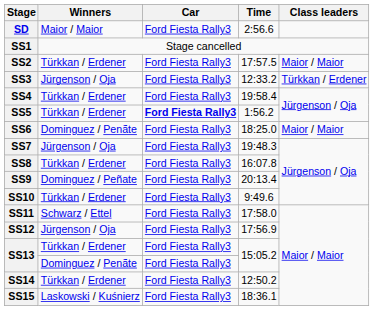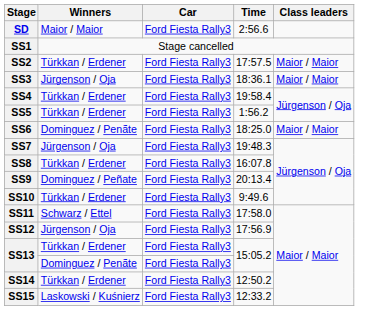 <table class="wikitable" style="font-size:85%">
 <tr>
 <th>Stage</th>
 <th>Winners</th>
 <th>Car</th>
 <th>Time</th>
 <th>Class leaders</th>
 </tr>
 <tr>
 <th><a href='#'>SD</a></th>
 <td><a href='#'>Maior</a> / <a href='#'>Maior</a></td>
 <td><a href='#'>Ford Fiesta Rally3</a></td>
 <td align="center">2:56.6</td>
 <td></td>
 </tr>
 <tr>
 <th>SS1</th>
 <td align="center" colspan="4">Stage cancelled</td>
 </tr>
 <tr>
 <th>SS2</th>
 <td><a href='#'>Türkkan</a> / <a href='#'>Erdener</a></td>
 <td><a href='#'>Ford Fiesta Rally3</a></td>
 <td align="center">17:57.5</td>
 <td><a href='#'>Maior</a> / <a href='#'>Maior</a></td>
 </tr>
 <tr>
 <th>SS3</th>
 <td><a href='#'>Jürgenson</a> / <a href='#'>Oja</a></td>
 <td><a href='#'>Ford Fiesta Rally3</a></td>
-<td align="center">12:33.2</td>
-<td><a href='#'>Türkkan</a> / <a href='#'>Erdener</a></td>
+<td align="center">18:36.1</td>
+<td><a href='#'>Maior</a> / <a href='#'>Maior</a></td>
 </tr>
 <tr>
 <th>SS4</th>
 <td><a href='#'>Türkkan</a> / <a href='#'>Erdener</a></td>
 <td><a href='#'>Ford Fiesta Rally3</a></td>
 <td align="center">19:58.4</td>
 <td rowspan="2"><a href='#'>Jürgenson</a> / <a href='#'>Oja</a></td>
 </tr>
 <tr>
 <th>SS5</th>
 <td><a href='#'>Türkkan</a> / <a href='#'>Erdener</a></td>
-<td><strong><a href='#'>Ford Fiesta Rally3</a></strong></td>
+<td><a href='#'>Ford Fiesta Rally3</a></td>
 <td align="center">1:56.2</td>
 </tr>
 <tr>
 <th>SS6</th>
 <td><a href='#'>Dominguez</a> / <a href='#'>Penãte</a></td>
 <td><a href='#'>Ford Fiesta Rally3</a></td>
 <td align="center">18:25.0</td>
 <td><a href='#'>Maior</a> / <a href='#'>Maior</a></td>
 </tr>
 <tr>
 <th>SS7</th>
 <td><a href='#'>Jürgenson</a> / <a href='#'>Oja</a></td>
 <td><a href='#'>Ford Fiesta Rally3</a></td>
 <td align="center">19:48.3</td>
 <td rowspan="4"><a href='#'>Jürgenson</a> / <a href='#'>Oja</a></td>
 </tr>
 <tr>
 <th>SS8</th>
 <td><a href='#'>Türkkan</a> / <a href='#'>Erdener</a></td>
 <td><a href='#'>Ford Fiesta Rally3</a></td>
 <td align="center">16:07.8</td>
 </tr>
 <tr>
 <th>SS9</th>
 <td><a href='#'>Dominguez</a> / <a href='#'>Peñate</a></td>
 <td><a href='#'>Ford Fiesta Rally3</a></td>
 <td align="center">20:13.4</td>
 </tr>
 <tr>
 <th>SS10</th>
 <td><a href='#'>Türkkan</a> / <a href='#'>Erdener</a></td>
 <td><a href='#'>Ford Fiesta Rally3</a></td>
 <td align="center">9:49.6</td>
 </tr>
 <tr>
 <th>SS11</th>
 <td><a href='#'>Schwarz</a> / <a href='#'>Ettel</a></td>
 <td><a href='#'>Ford Fiesta Rally3</a></td>
 <td align="center">17:58.0</td>
 <td rowspan="6"><a href='#'>Maior</a> / <a href='#'>Maior</a></td>
 </tr>
 <tr>
 <th>SS12</th>
 <td><a href='#'>Jürgenson</a> / <a href='#'>Oja</a></td>
 <td><a href='#'>Ford Fiesta Rally3</a></td>
 <td align="center">17:56.9</td>
 </tr>
 <tr>
 <th rowspan="2">SS13</th>
 <td><a href='#'>Türkkan</a> / <a href='#'>Erdener</a></td>
 <td><a href='#'>Ford Fiesta Rally3</a></td>
 <td rowspan="2" align="center">15:05.2</td>
 </tr>
 <tr>
 <td><a href='#'>Dominguez</a> / <a href='#'>Penãte</a></td>
 <td><a href='#'>Ford Fiesta Rally3</a></td>
 </tr>
 <tr>
 <th>SS14</th>
 <td><a href='#'>Türkkan</a> / <a href='#'>Erdener</a></td>
 <td><a href='#'>Ford Fiesta Rally3</a></td>
 <td align="center">12:50.2</td>
 </tr>
 <tr>
 <th>SS15</th>
 <td><a href='#'>Laskowski</a> / <a href='#'>Kuśnierz</a></td>
 <td><a href='#'>Ford Fiesta Rally3</a></td>
-<td align="center">18:36.1</td>
+<td align="center">12:33.2</td>
 </tr>
 </table>
